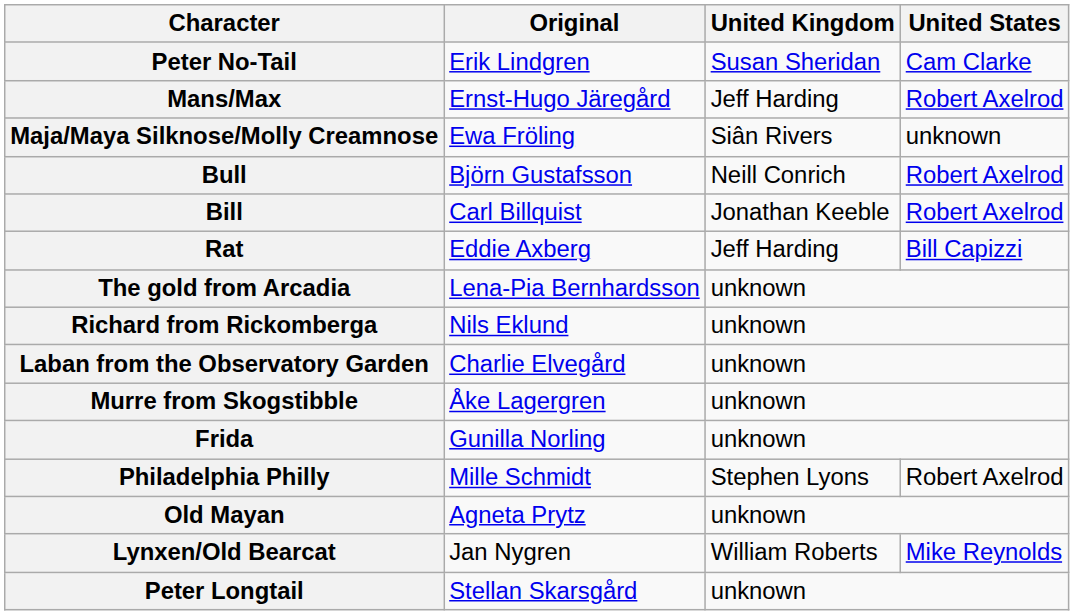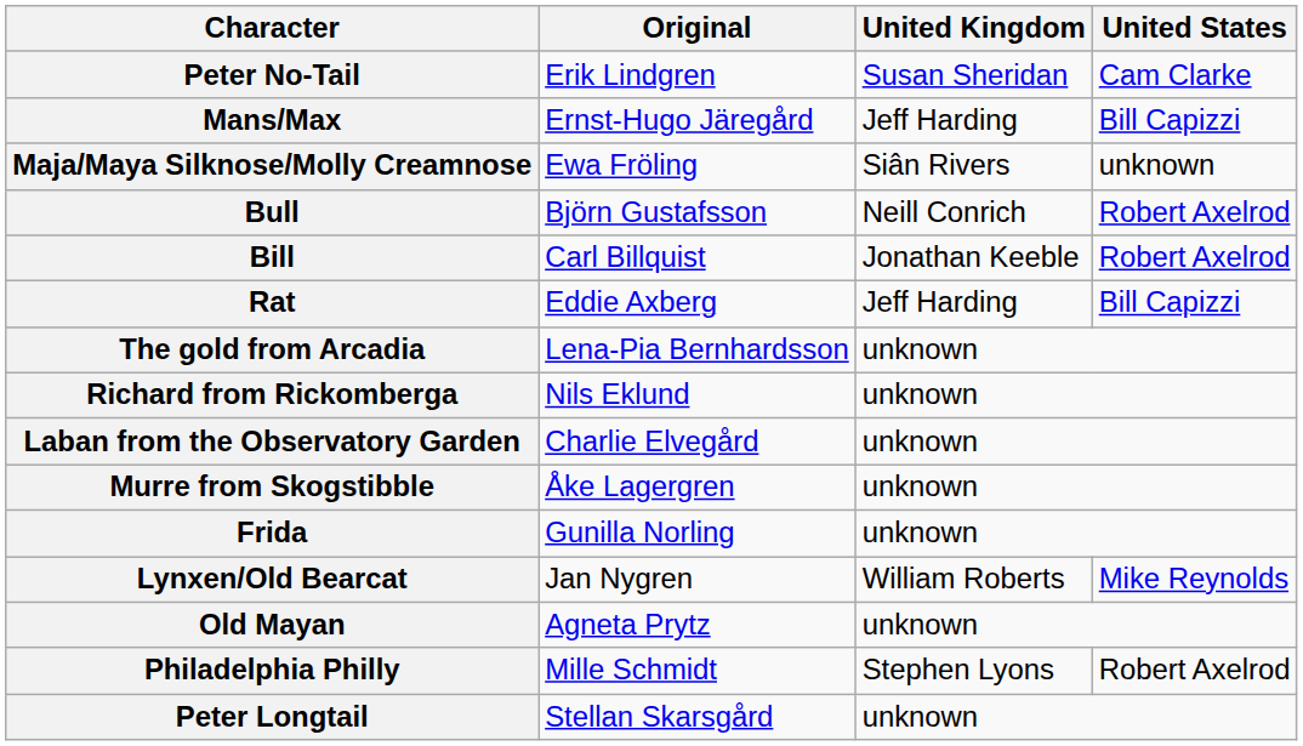 <table class="wikitable">
 <tr>
 <th>Character</th>
 <th>Original</th>
 <th>United Kingdom</th>
 <th>United States</th>
 </tr>
 <tr>
 <th>Peter No-Tail</th>
 <td><a href='#'>Erik Lindgren</a></td>
 <td><a href='#'>Susan Sheridan</a></td>
 <td><a href='#'>Cam Clarke</a></td>
 </tr>
 <tr>
 <th>Mans/Max</th>
 <td><a href='#'>Ernst-Hugo Järegård</a></td>
 <td>Jeff Harding</td>
-<td><a href='#'>Robert Axelrod</a></td>
+<td><a href='#'>Bill Capizzi</a></td>
 </tr>
 <tr>
 <th>Maja/Maya Silknose/Molly Creamnose</th>
 <td><a href='#'>Ewa Fröling</a></td>
 <td>Siân Rivers</td>
 <td>unknown</td>
 </tr>
 <tr>
 <th>Bull</th>
 <td><a href='#'>Björn Gustafsson</a></td>
 <td>Neill Conrich</td>
 <td><a href='#'>Robert Axelrod</a></td>
 </tr>
 <tr>
 <th>Bill</th>
 <td><a href='#'>Carl Billquist</a></td>
 <td>Jonathan Keeble</td>
 <td><a href='#'>Robert Axelrod</a></td>
 </tr>
 <tr>
 <th>Rat</th>
 <td><a href='#'>Eddie Axberg</a></td>
 <td>Jeff Harding</td>
 <td><a href='#'>Bill Capizzi</a></td>
 </tr>
 <tr>
 <th>The gold from Arcadia</th>
 <td><a href='#'>Lena-Pia Bernhardsson</a></td>
 <td colspan="2">unknown</td>
 </tr>
 <tr>
 <th>Richard from Rickomberga</th>
 <td><a href='#'>Nils Eklund</a></td>
 <td colspan="2">unknown</td>
 </tr>
 <tr>
 <th>Laban from the Observatory Garden</th>
 <td><a href='#'>Charlie Elvegård</a></td>
 <td colspan="2">unknown</td>
 </tr>
 <tr>
 <th>Murre from Skogstibble</th>
 <td><a href='#'>Åke Lagergren</a></td>
 <td colspan="2">unknown</td>
 </tr>
 <tr>
 <th>Frida</th>
 <td><a href='#'>Gunilla Norling</a></td>
 <td colspan="2">unknown</td>
 </tr>
 <tr>
-<th>Philadelphia Philly</th>
-<td><a href='#'>Mille Schmidt</a></td>
-<td>Stephen Lyons</td>
-<td>Robert Axelrod</td>
+<th>Lynxen/Old Bearcat</th>
+<td>Jan Nygren</td>
+<td>William Roberts</td>
+<td><a href='#'>Mike Reynolds</a></td>
 </tr>
 <tr>
 <th>Old Mayan</th>
 <td><a href='#'>Agneta Prytz</a></td>
 <td colspan="2">unknown</td>
 </tr>
 <tr>
-<th>Lynxen/Old Bearcat</th>
-<td>Jan Nygren</td>
-<td>William Roberts</td>
-<td><a href='#'>Mike Reynolds</a></td>
+<th>Philadelphia Philly</th>
+<td><a href='#'>Mille Schmidt</a></td>
+<td>Stephen Lyons</td>
+<td>Robert Axelrod</td>
 </tr>
 <tr>
 <th>Peter Longtail</th>
 <td><a href='#'>Stellan Skarsgård</a></td>
 <td colspan="2">unknown</td>
 </tr>
 </table>
